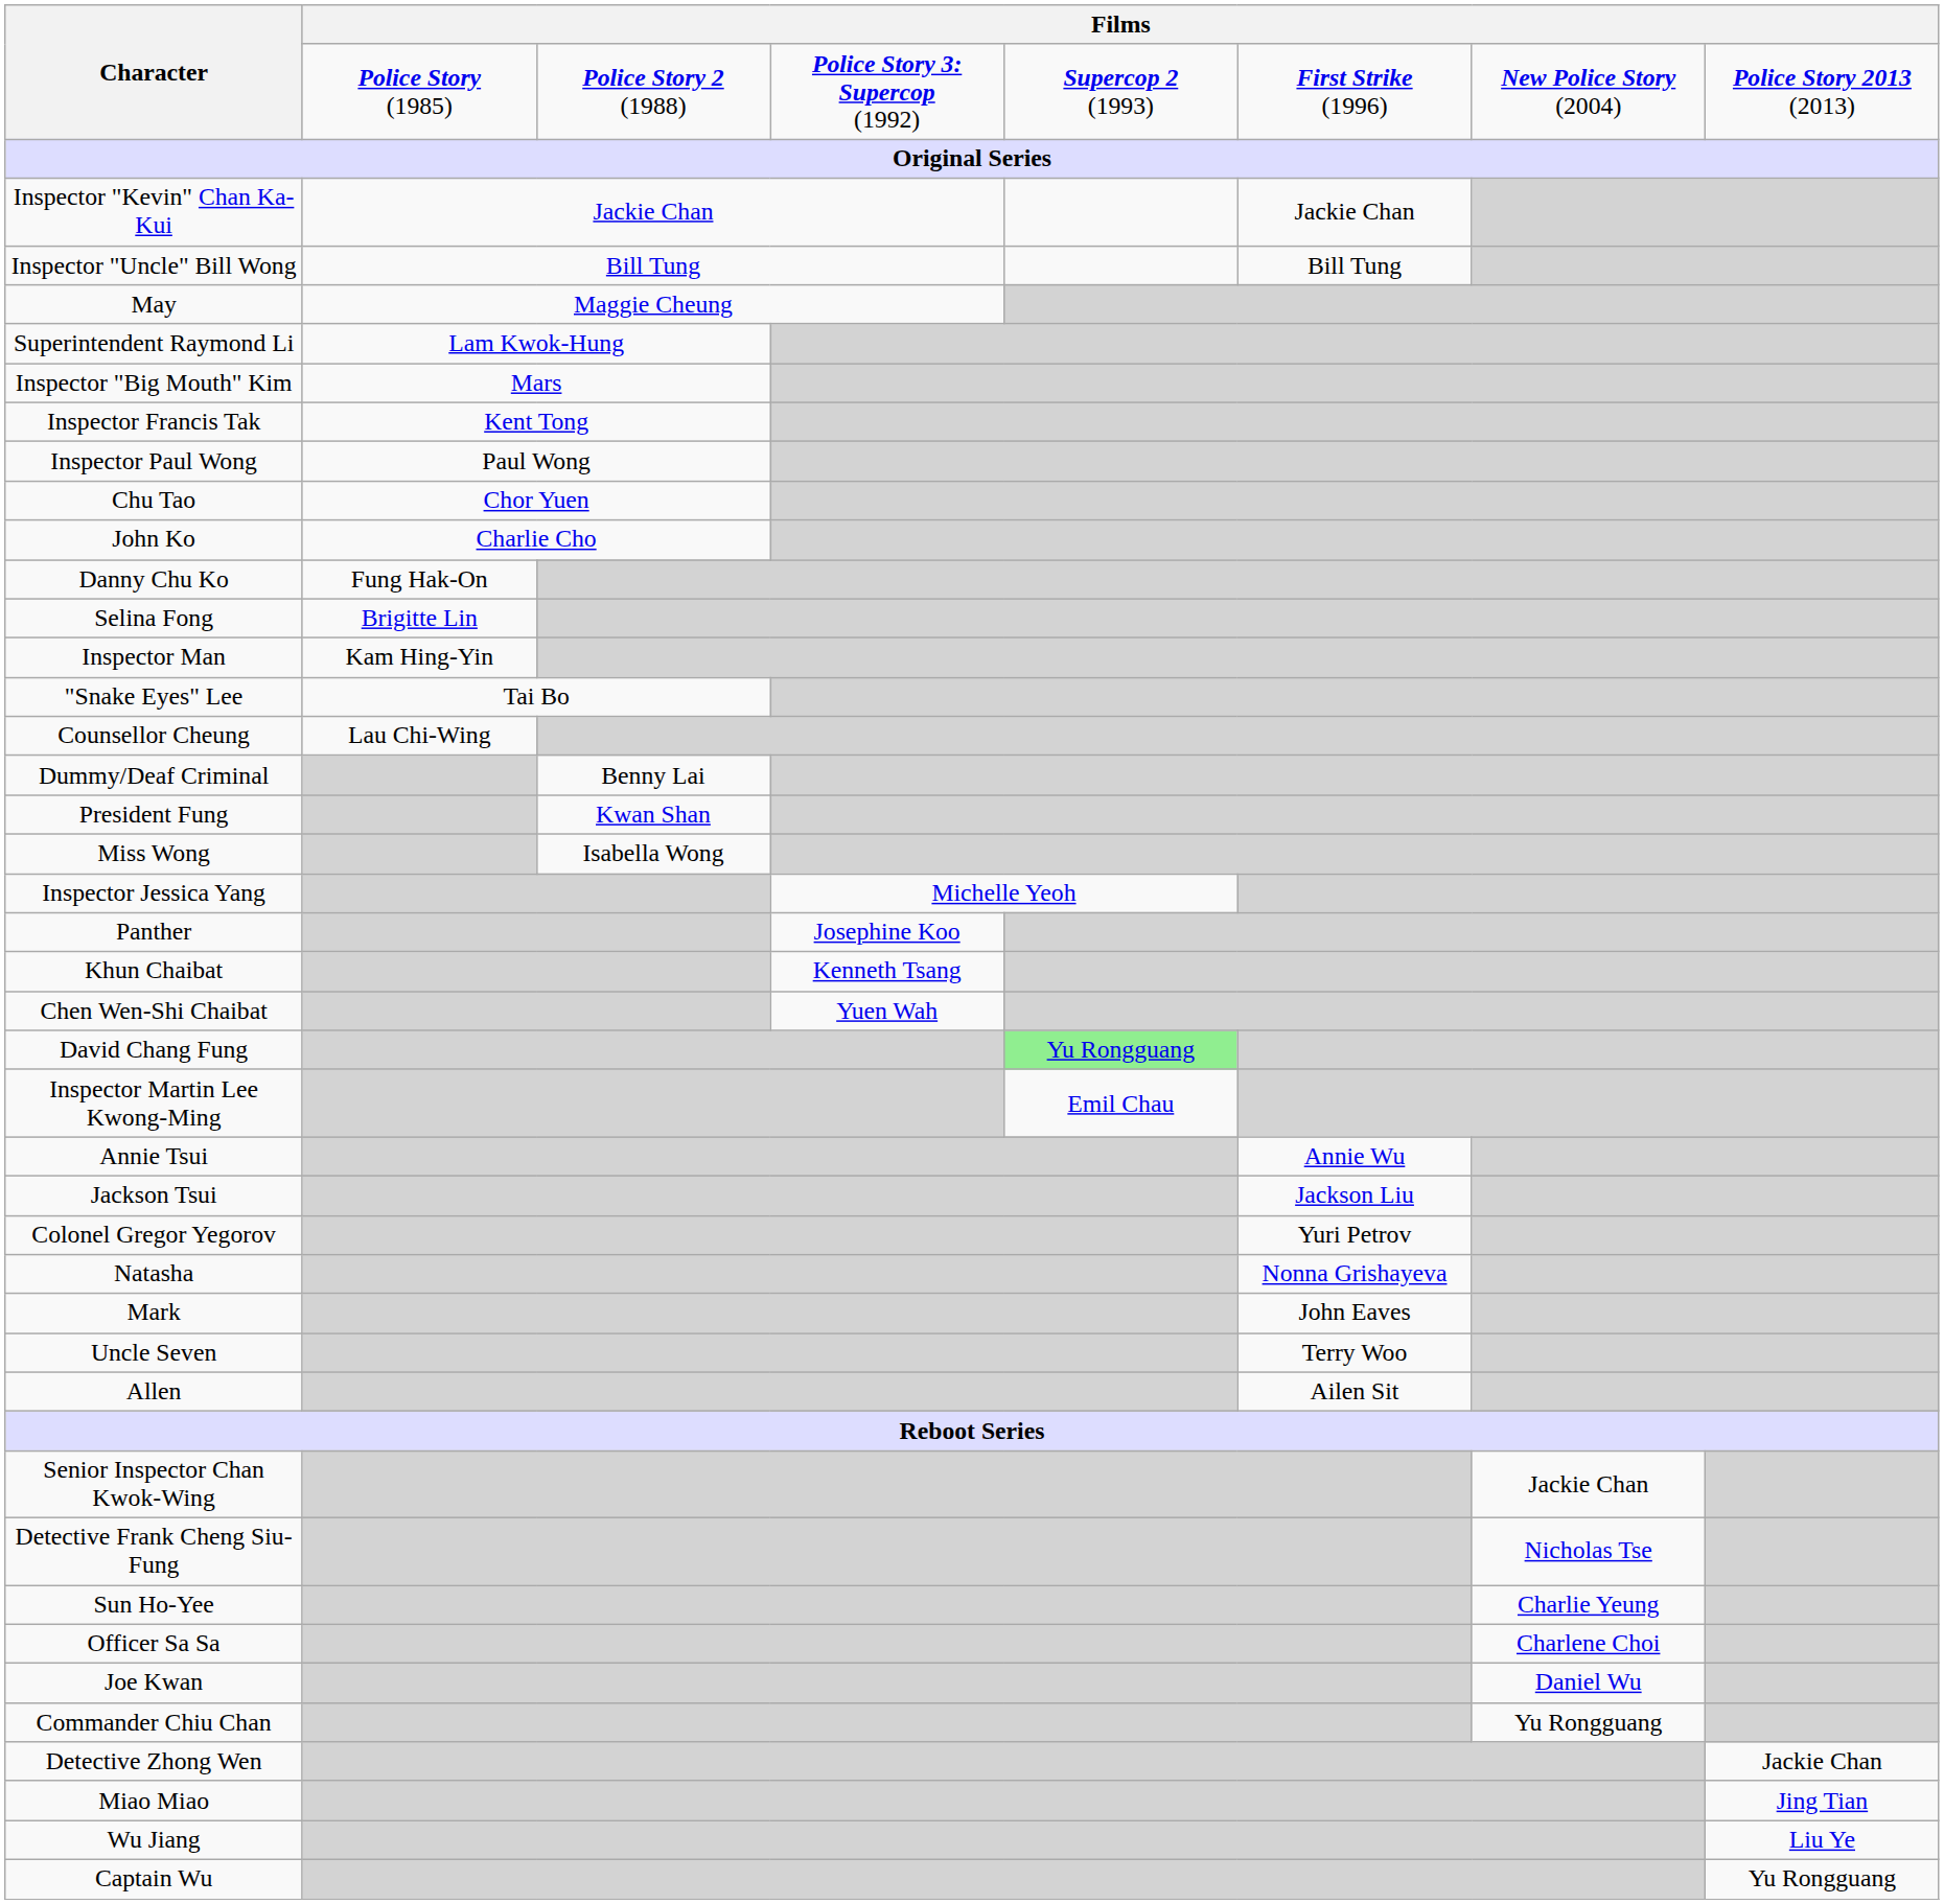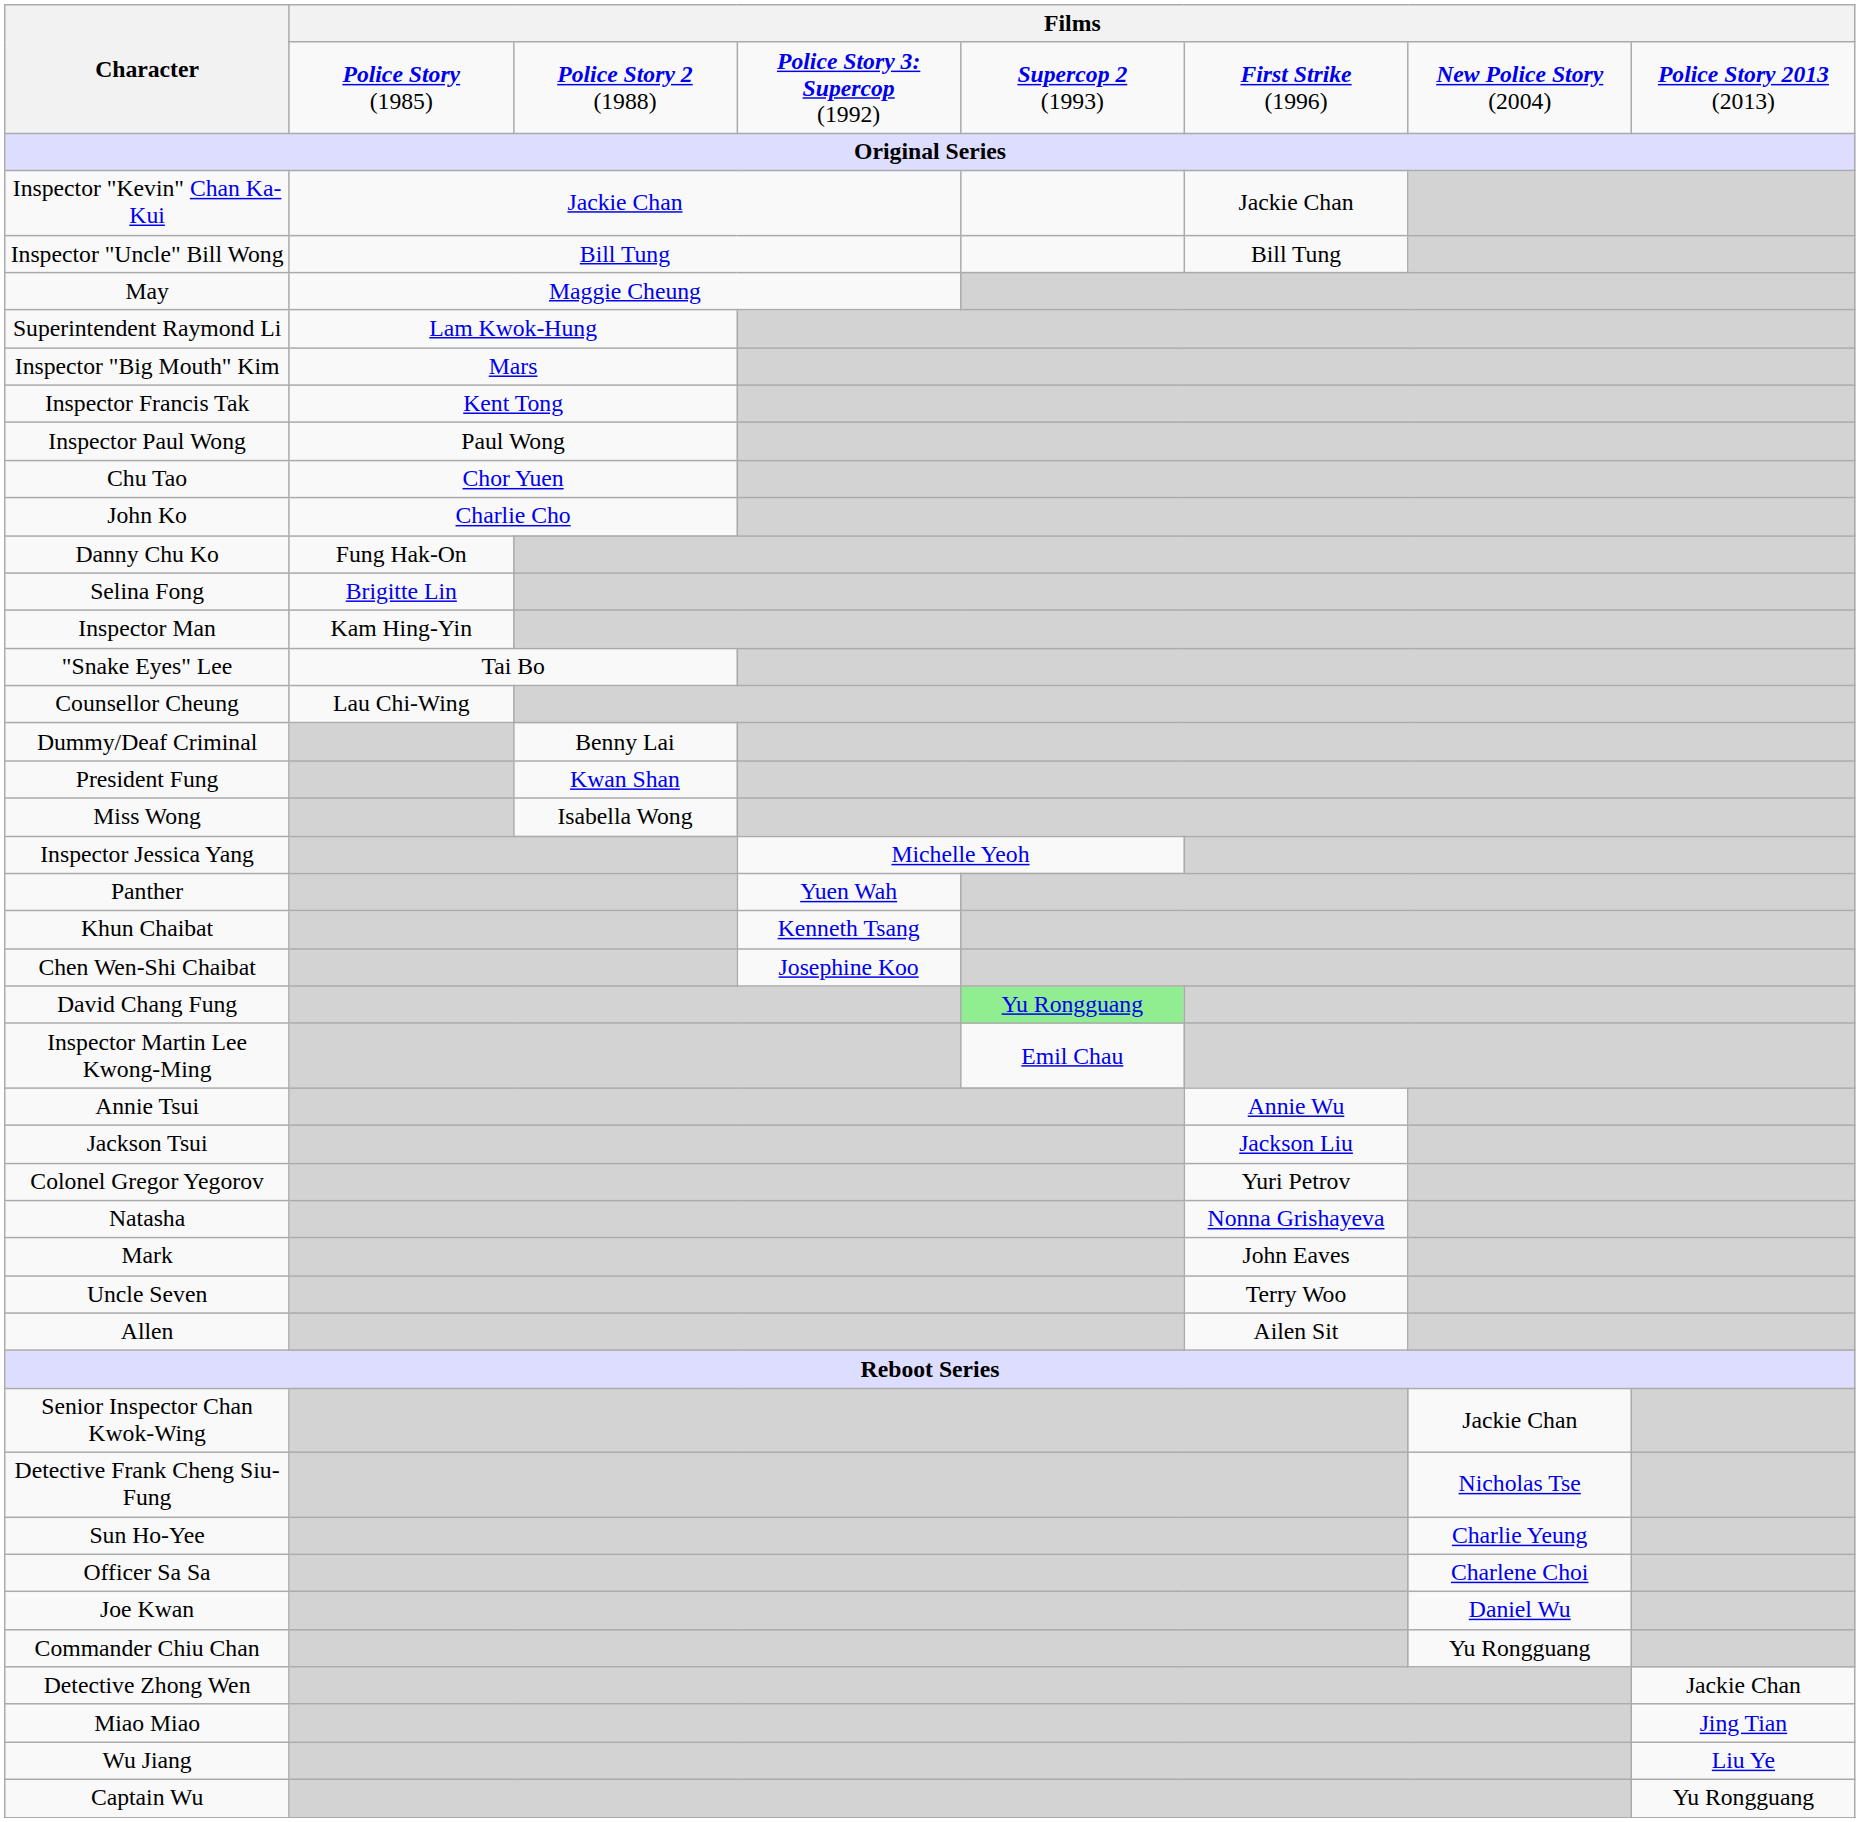 <table class="wikitable" style="text-align:center" width=99%>
 <tr>
 <th rowspan="2" width="14%">Character</th>
 <th colspan="7" align="center">Films</th>
 </tr>
 <tr>
 <td align="center" width="11%"><strong><em><a href='#'>Police Story</a></em></strong>  <br>(1985)</td>
 <td align="center" width="11%"><strong><em><a href='#'>Police Story 2</a></em></strong>  <br>(1988)</td>
 <td align="center" width="11%"><strong><em><a href='#'>Police Story 3: Supercop</a></em></strong>  <br>(1992)</td>
 <td align="center" width="11%"><strong><em><a href='#'>Supercop 2</a></em></strong> <br>(1993)</td>
 <td align="center" width="11%"><strong><em><a href='#'>First Strike</a></em></strong>  <br>(1996)</td>
 <td align="center" width="11%"><strong><em><a href='#'>New Police Story</a></em></strong> <br>(2004)</td>
 <td align="center" width="11%"><strong><em><a href='#'>Police Story 2013</a></em></strong>  <br>(2013)</td>
 </tr>
 <tr>
 <th scope="row" colspan="8" style="background:#ddf;"><strong> Original Series </strong></th>
 </tr>
 <tr>
 <td>Inspector "Kevin" <a href='#'>Chan Ka-Kui</a></td>
 <td colspan="3"><a href='#'>Jackie Chan</a></td>
 <td></td>
 <td colspan="1">Jackie Chan</td>
 <td colspan="2" style="background-color:#D3D3D3;"></td>
 </tr>
 <tr>
 <td>Inspector "Uncle" Bill Wong</td>
 <td colspan="3"><a href='#'>Bill Tung</a></td>
 <td></td>
 <td colspan="1">Bill Tung</td>
 <td colspan="2" style="background-color:#D3D3D3;"></td>
 </tr>
 <tr>
 <td>May</td>
 <td colspan="3"><a href='#'>Maggie Cheung</a></td>
 <td colspan="4" style="background-color:#D3D3D3;"></td>
 </tr>
 <tr>
 <td>Superintendent Raymond Li</td>
 <td colspan="2"><a href='#'>Lam Kwok-Hung</a></td>
 <td colspan="5" style="background-color:#D3D3D3;"></td>
 </tr>
 <tr>
 <td>Inspector "Big Mouth" Kim</td>
 <td colspan="2"><a href='#'>Mars</a></td>
 <td colspan="5" style="background-color:#D3D3D3;"></td>
 </tr>
 <tr>
 <td>Inspector Francis Tak</td>
 <td colspan="2"><a href='#'>Kent Tong</a></td>
 <td colspan="5" style="background-color:#D3D3D3;"></td>
 </tr>
 <tr>
 <td>Inspector Paul Wong</td>
 <td colspan="2">Paul Wong</td>
 <td colspan="5" style="background-color:#D3D3D3;"></td>
 </tr>
 <tr>
 <td>Chu Tao</td>
 <td colspan="2"><a href='#'>Chor Yuen</a></td>
 <td colspan="5" style="background-color:#D3D3D3;"></td>
 </tr>
 <tr>
 <td>John Ko</td>
 <td colspan="2"><a href='#'>Charlie Cho</a></td>
 <td colspan="5" style="background-color:#D3D3D3;"></td>
 </tr>
 <tr>
 <td>Danny Chu Ko</td>
 <td colspan="1">Fung Hak-On</td>
 <td colspan="6" style="background-color:#D3D3D3;"></td>
 </tr>
 <tr>
 <td>Selina Fong</td>
 <td colspan="1"><a href='#'>Brigitte Lin</a></td>
 <td colspan="6" style="background-color:#D3D3D3;"></td>
 </tr>
 <tr>
 <td>Inspector Man</td>
 <td colspan="1">Kam Hing-Yin</td>
 <td colspan="6" style="background-color:#D3D3D3;"></td>
 </tr>
 <tr>
 <td>"Snake Eyes" Lee</td>
 <td colspan="2">Tai Bo</td>
 <td colspan="5" style="background-color:#D3D3D3;"></td>
 </tr>
 <tr>
 <td>Counsellor Cheung</td>
 <td colspan="1">Lau Chi-Wing</td>
 <td colspan="6" style="background-color:#D3D3D3;"></td>
 </tr>
 <tr>
 <td>Dummy/Deaf Criminal</td>
 <td colspan="1" style="background-color:#D3D3D3;"></td>
 <td colspan="1">Benny Lai</td>
 <td colspan="5" style="background-color:#D3D3D3;"></td>
 </tr>
 <tr>
 <td>President Fung</td>
 <td colspan="1" style="background-color:#D3D3D3;"></td>
 <td colspan="1"><a href='#'>Kwan Shan</a></td>
 <td colspan="5" style="background-color:#D3D3D3;"></td>
 </tr>
 <tr>
 <td>Miss Wong</td>
 <td colspan="1" style="background-color:#D3D3D3;"></td>
 <td colspan="1">Isabella Wong</td>
 <td colspan="5" style="background-color:#D3D3D3;"></td>
 </tr>
 <tr>
 <td>Inspector Jessica Yang</td>
 <td colspan="2" style="background-color:#D3D3D3;"></td>
 <td colspan="2"><a href='#'>Michelle Yeoh</a></td>
 <td colspan="3" style="background-color:#D3D3D3;"></td>
 </tr>
 <tr>
 <td>Panther</td>
 <td colspan="2" style="background-color:#D3D3D3;"></td>
-<td colspan="1"><a href='#'>Josephine Koo</a></td>
+<td colspan="1"><a href='#'>Yuen Wah</a></td>
 <td colspan="4" style="background-color:#D3D3D3;"></td>
 </tr>
 <tr>
 <td>Khun Chaibat</td>
 <td colspan="2" style="background-color:#D3D3D3;"></td>
 <td colspan="1"><a href='#'>Kenneth Tsang</a></td>
 <td colspan="4" style="background-color:#D3D3D3;"></td>
 </tr>
 <tr>
 <td>Chen Wen-Shi Chaibat</td>
 <td colspan="2" style="background-color:#D3D3D3;"></td>
-<td colspan="1"><a href='#'>Yuen Wah</a></td>
+<td colspan="1"><a href='#'>Josephine Koo</a></td>
 <td colspan="4" style="background-color:#D3D3D3;"></td>
 </tr>
 <tr>
 <td>David Chang Fung</td>
 <td colspan="3" style="background-color:#D3D3D3;"></td>
 <td colspan="1" style="background: lightgreen;"><a href='#'>Yu Rongguang</a></td>
 <td colspan="3" style="background-color:#D3D3D3;"></td>
 </tr>
 <tr>
 <td>Inspector Martin Lee Kwong-Ming</td>
 <td colspan="3" style="background-color:#D3D3D3;"></td>
 <td colspan="1"><a href='#'>Emil Chau</a></td>
 <td colspan="3" style="background-color:#D3D3D3;"></td>
 </tr>
 <tr>
 <td>Annie Tsui</td>
 <td colspan="4" style="background-color:#D3D3D3;"></td>
 <td colspan="1"><a href='#'>Annie Wu</a></td>
 <td colspan="2" style="background-color:#D3D3D3;"></td>
 </tr>
 <tr>
 <td>Jackson Tsui</td>
 <td colspan="4" style="background-color:#D3D3D3;"></td>
 <td colspan="1"><a href='#'>Jackson Liu</a></td>
 <td colspan="2" style="background-color:#D3D3D3;"></td>
 </tr>
 <tr>
 <td>Colonel Gregor Yegorov</td>
 <td colspan="4" style="background-color:#D3D3D3;"></td>
 <td colspan="1">Yuri Petrov</td>
 <td colspan="2" style="background-color:#D3D3D3;"></td>
 </tr>
 <tr>
 <td>Natasha</td>
 <td colspan="4" style="background-color:#D3D3D3;"></td>
 <td colspan="1"><a href='#'>Nonna Grishayeva</a></td>
 <td colspan="2" style="background-color:#D3D3D3;"></td>
 </tr>
 <tr>
 <td>Mark</td>
 <td colspan="4" style="background-color:#D3D3D3;"></td>
 <td colspan="1">John Eaves</td>
 <td colspan="2" style="background-color:#D3D3D3;"></td>
 </tr>
 <tr>
 <td>Uncle Seven</td>
 <td colspan="4" style="background-color:#D3D3D3;"></td>
 <td colspan="1">Terry Woo</td>
 <td colspan="2" style="background-color:#D3D3D3;"></td>
 </tr>
 <tr>
 <td>Allen</td>
 <td colspan="4" style="background-color:#D3D3D3;"></td>
 <td colspan="1">Ailen Sit</td>
 <td colspan="2" style="background-color:#D3D3D3;"></td>
 </tr>
 <tr>
 <th scope="row" colspan="10" style="background:#ddf;"><strong>Reboot Series</strong></th>
 </tr>
 <tr>
 <td>Senior Inspector Chan Kwok-Wing</td>
 <td colspan="5" style="background-color:#D3D3D3;"></td>
 <td colspan="1">Jackie Chan</td>
 <td colspan="1" style="background-color:#D3D3D3;"></td>
 </tr>
 <tr>
 <td>Detective Frank Cheng Siu-Fung</td>
 <td colspan="5" style="background-color:#D3D3D3;"></td>
 <td colspan="1"><a href='#'>Nicholas Tse</a></td>
 <td colspan="1" style="background-color:#D3D3D3;"></td>
 </tr>
 <tr>
 <td>Sun Ho-Yee</td>
 <td colspan="5" style="background-color:#D3D3D3;"></td>
 <td colspan="1"><a href='#'>Charlie Yeung</a></td>
 <td colspan="1" style="background-color:#D3D3D3;"></td>
 </tr>
 <tr>
 <td>Officer Sa Sa</td>
 <td colspan="5" style="background-color:#D3D3D3;"></td>
 <td colspan="1"><a href='#'>Charlene Choi</a></td>
 <td colspan="1" style="background-color:#D3D3D3;"></td>
 </tr>
 <tr>
 <td>Joe Kwan</td>
 <td colspan="5" style="background-color:#D3D3D3;"></td>
 <td colspan="1"><a href='#'>Daniel Wu</a></td>
 <td colspan="1" style="background-color:#D3D3D3;"></td>
 </tr>
 <tr>
 <td>Commander Chiu Chan</td>
 <td colspan="5" style="background-color:#D3D3D3;"></td>
 <td colspan="1">Yu Rongguang</td>
 <td colspan="1" style="background-color:#D3D3D3;"></td>
 </tr>
 <tr>
 <td>Detective Zhong Wen</td>
 <td colspan="6" style="background-color:#D3D3D3;"></td>
 <td colspan="1">Jackie Chan</td>
 </tr>
 <tr>
 <td>Miao Miao</td>
 <td colspan="6" style="background-color:#D3D3D3;"></td>
 <td colspan="1"><a href='#'>Jing Tian</a></td>
 </tr>
 <tr>
 <td>Wu Jiang</td>
 <td colspan="6" style="background-color:#D3D3D3;"></td>
 <td colspan="1"><a href='#'>Liu Ye</a></td>
 </tr>
 <tr>
 <td>Captain Wu</td>
 <td colspan="6" style="background-color:#D3D3D3;"></td>
 <td colspan="1">Yu Rongguang</td>
 </tr>
 <tr>
 </tr>
 </table>
